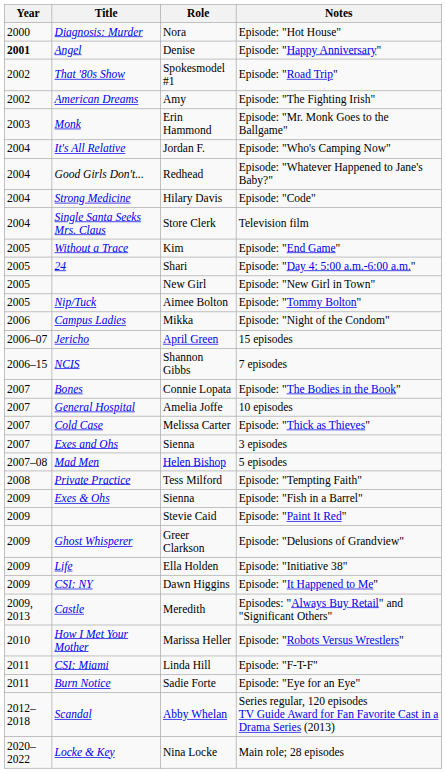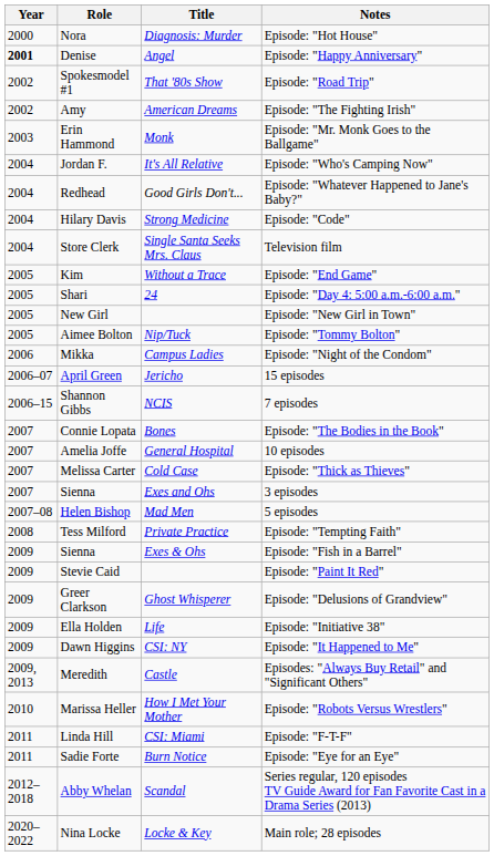 <table class="wikitable sortable">
 <tr>
 <th>Year</th>
+<th>Role</th>
 <th>Title</th>
-<th>Role</th>
 <th class="unsortable">Notes</th>
 </tr>
 <tr>
 <td>2000</td>
+<td>Nora</td>
 <td><em><a href='#'>Diagnosis: Murder</a></em></td>
-<td>Nora</td>
 <td>Episode: "Hot House"</td>
 </tr>
 <tr>
 <td><strong>2001</strong></td>
+<td>Denise</td>
 <td><em><a href='#'>Angel</a></em></td>
-<td>Denise</td>
 <td>Episode: "<a href='#'>Happy Anniversary</a>"</td>
 </tr>
 <tr>
 <td>2002</td>
+<td>Spokesmodel #1</td>
 <td><em><a href='#'>That '80s Show</a></em></td>
-<td>Spokesmodel #1</td>
 <td>Episode: "<a href='#'>Road Trip</a>"</td>
 </tr>
 <tr>
 <td>2002</td>
+<td>Amy</td>
 <td><em><a href='#'>American Dreams</a></em></td>
-<td>Amy</td>
 <td>Episode: "The Fighting Irish"</td>
 </tr>
 <tr>
 <td>2003</td>
+<td>Erin Hammond</td>
 <td><em><a href='#'>Monk</a></em></td>
-<td>Erin Hammond</td>
 <td>Episode: "Mr. Monk Goes to the Ballgame"</td>
 </tr>
 <tr>
 <td>2004</td>
+<td>Jordan F.</td>
 <td><em><a href='#'>It's All Relative</a></em></td>
-<td>Jordan F.</td>
 <td>Episode: "Who's Camping Now"</td>
 </tr>
 <tr>
 <td>2004</td>
+<td>Redhead</td>
 <td><em>Good Girls Don't...</em></td>
-<td>Redhead</td>
 <td>Episode: "Whatever Happened to Jane's Baby?"</td>
 </tr>
 <tr>
 <td>2004</td>
+<td>Hilary Davis</td>
 <td><em><a href='#'>Strong Medicine</a></em></td>
-<td>Hilary Davis</td>
 <td>Episode: "Code"</td>
 </tr>
 <tr>
 <td>2004</td>
+<td>Store Clerk</td>
 <td><em><a href='#'>Single Santa Seeks Mrs. Claus</a></em></td>
-<td>Store Clerk</td>
 <td>Television film</td>
 </tr>
 <tr>
 <td>2005</td>
+<td>Kim</td>
 <td><em><a href='#'>Without a Trace</a></em></td>
-<td>Kim</td>
 <td>Episode: "<a href='#'>End Game</a>"</td>
 </tr>
 <tr>
 <td>2005</td>
+<td>Shari</td>
 <td><em><a href='#'>24</a></em></td>
-<td>Shari</td>
 <td>Episode: "<a href='#'>Day 4: 5:00 a.m.-6:00 a.m.</a>"</td>
 </tr>
 <tr>
 <td>2005</td>
+<td>New Girl</td>
 <td><em></em></td>
-<td>New Girl</td>
 <td>Episode: "New Girl in Town"</td>
 </tr>
 <tr>
 <td>2005</td>
+<td>Aimee Bolton</td>
 <td><em><a href='#'>Nip/Tuck</a></em></td>
-<td>Aimee Bolton</td>
 <td>Episode: "<a href='#'>Tommy Bolton</a>"</td>
 </tr>
 <tr>
 <td>2006</td>
+<td>Mikka</td>
 <td><em><a href='#'>Campus Ladies</a></em></td>
-<td>Mikka</td>
 <td>Episode: "Night of the Condom"</td>
 </tr>
 <tr>
 <td>2006–07</td>
+<td><a href='#'>April Green</a></td>
 <td><em><a href='#'>Jericho</a></em></td>
-<td><a href='#'>April Green</a></td>
 <td>15 episodes</td>
 </tr>
 <tr>
 <td>2006–15</td>
+<td>Shannon Gibbs</td>
 <td><em><a href='#'>NCIS</a></em></td>
-<td>Shannon Gibbs</td>
 <td>7 episodes</td>
 </tr>
 <tr>
 <td>2007</td>
+<td>Connie Lopata</td>
 <td><em><a href='#'>Bones</a></em></td>
-<td>Connie Lopata</td>
 <td>Episode: "<a href='#'>The Bodies in the Book</a>"</td>
 </tr>
 <tr>
 <td>2007</td>
+<td>Amelia Joffe</td>
 <td><em><a href='#'>General Hospital</a></em></td>
-<td>Amelia Joffe</td>
 <td>10 episodes</td>
 </tr>
 <tr>
 <td>2007</td>
+<td>Melissa Carter</td>
 <td><em><a href='#'>Cold Case</a></em></td>
-<td>Melissa Carter</td>
 <td>Episode: "<a href='#'>Thick as Thieves</a>"</td>
 </tr>
 <tr>
 <td>2007</td>
+<td>Sienna</td>
 <td><em><a href='#'>Exes and Ohs</a></em></td>
-<td>Sienna</td>
 <td>3 episodes</td>
 </tr>
 <tr>
 <td>2007–08</td>
+<td><a href='#'>Helen Bishop</a></td>
 <td><em><a href='#'>Mad Men</a></em></td>
-<td><a href='#'>Helen Bishop</a></td>
 <td>5 episodes</td>
 </tr>
 <tr>
 <td>2008</td>
+<td>Tess Milford</td>
 <td><em><a href='#'>Private Practice</a></em></td>
-<td>Tess Milford</td>
 <td>Episode: "Tempting Faith"</td>
 </tr>
 <tr>
 <td>2009</td>
+<td>Sienna</td>
 <td><em><a href='#'>Exes & Ohs</a></em></td>
-<td>Sienna</td>
 <td>Episode: "Fish in a Barrel"</td>
 </tr>
 <tr>
 <td>2009</td>
+<td>Stevie Caid</td>
 <td><em></em></td>
-<td>Stevie Caid</td>
 <td>Episode: "<a href='#'>Paint It Red</a>"</td>
 </tr>
 <tr>
 <td>2009</td>
+<td>Greer Clarkson</td>
 <td><em><a href='#'>Ghost Whisperer</a></em></td>
-<td>Greer Clarkson</td>
 <td>Episode: "Delusions of Grandview"</td>
 </tr>
 <tr>
 <td>2009</td>
+<td>Ella Holden</td>
 <td><em><a href='#'>Life</a></em></td>
-<td>Ella Holden</td>
 <td>Episode: "Initiative 38"</td>
 </tr>
 <tr>
 <td>2009</td>
+<td>Dawn Higgins</td>
 <td><em><a href='#'>CSI: NY</a></em></td>
-<td>Dawn Higgins</td>
 <td>Episode: "<a href='#'>It Happened to Me</a>"</td>
 </tr>
 <tr>
 <td>2009, 2013</td>
+<td>Meredith</td>
 <td><em><a href='#'>Castle</a></em></td>
-<td>Meredith</td>
 <td>Episodes: "<a href='#'>Always Buy Retail</a>" and "Significant Others"</td>
 </tr>
 <tr>
 <td>2010</td>
+<td>Marissa Heller</td>
 <td><em><a href='#'>How I Met Your Mother</a></em></td>
-<td>Marissa Heller</td>
 <td>Episode: "<a href='#'>Robots Versus Wrestlers</a>"</td>
 </tr>
 <tr>
 <td>2011</td>
+<td>Linda Hill</td>
 <td><em><a href='#'>CSI: Miami</a></em></td>
-<td>Linda Hill</td>
 <td>Episode: "F-T-F"</td>
 </tr>
 <tr>
 <td>2011</td>
+<td>Sadie Forte</td>
 <td><em><a href='#'>Burn Notice</a></em></td>
-<td>Sadie Forte</td>
 <td>Episode: "Eye for an Eye"</td>
 </tr>
 <tr>
 <td>2012–2018</td>
+<td><a href='#'>Abby Whelan</a></td>
 <td><em><a href='#'>Scandal</a></em></td>
-<td><a href='#'>Abby Whelan</a></td>
 <td>Series regular, 120 episodes<br><a href='#'>TV Guide Award for Fan Favorite Cast in a Drama Series</a> (2013)</td>
 </tr>
 <tr>
 <td>2020–2022</td>
+<td>Nina Locke</td>
 <td><em><a href='#'>Locke & Key</a></em></td>
-<td>Nina Locke</td>
 <td>Main role; 28 episodes</td>
 </tr>
 </table>
